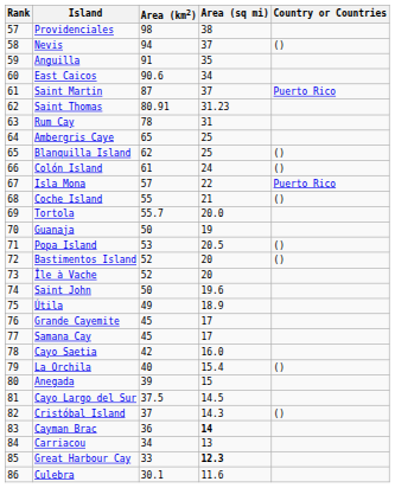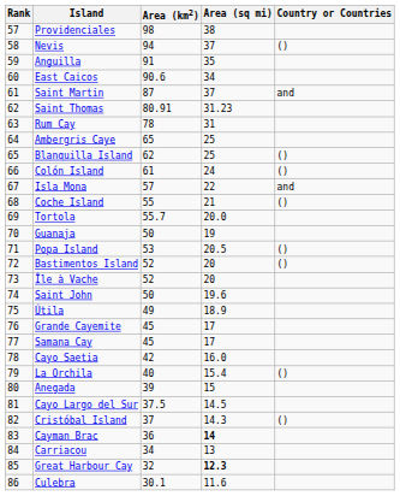 <table class="wikitable sortable">
 <tr>
 <th>Rank</th>
 <th>Island</th>
 <th>Area (km<sup>2</sup>)</th>
 <th>Area (sq mi)</th>
 <th>Country or Countries</th>
 </tr>
 <tr>
 <td>57</td>
 <td><a href='#'>Providenciales</a></td>
 <td>98</td>
 <td>38</td>
 <td></td>
 </tr>
 <tr>
 <td>58</td>
 <td><a href='#'>Nevis</a></td>
 <td>94</td>
 <td>37</td>
 <td> ()</td>
 </tr>
 <tr>
 <td>59</td>
 <td><a href='#'>Anguilla</a></td>
 <td>91</td>
 <td>35</td>
 <td></td>
 </tr>
 <tr>
 <td>60</td>
 <td><a href='#'>East Caicos</a></td>
 <td>90.6</td>
 <td>34</td>
 <td></td>
 </tr>
 <tr>
 <td>61</td>
 <td><a href='#'>Saint Martin</a></td>
 <td>87</td>
 <td>37</td>
-<td> <a href='#'>Puerto Rico</a></td>
+<td> and </td>
 </tr>
 <tr>
 <td>62</td>
 <td><a href='#'>Saint Thomas</a></td>
 <td>80.91</td>
 <td>31.23</td>
 <td></td>
 </tr>
 <tr>
 <td>63</td>
 <td><a href='#'>Rum Cay</a></td>
 <td>78</td>
 <td>31</td>
 <td></td>
 </tr>
 <tr>
 <td>64</td>
 <td><a href='#'>Ambergris Caye</a></td>
 <td>65</td>
 <td>25</td>
 <td></td>
 </tr>
 <tr>
 <td>65</td>
 <td><a href='#'>Blanquilla Island</a></td>
 <td>62</td>
 <td>25</td>
 <td> ()</td>
 </tr>
 <tr>
 <td>66</td>
 <td><a href='#'>Colón Island</a></td>
 <td>61</td>
 <td>24</td>
 <td> ()</td>
 </tr>
 <tr>
 <td>67</td>
 <td><a href='#'>Isla Mona</a></td>
 <td>57</td>
 <td>22</td>
-<td> <a href='#'>Puerto Rico</a></td>
+<td> and </td>
 </tr>
 <tr>
 <td>68</td>
 <td><a href='#'>Coche Island</a></td>
 <td>55</td>
 <td>21</td>
 <td> ()</td>
 </tr>
 <tr trinadad and >
 <td>69</td>
 <td><a href='#'>Tortola</a></td>
 <td>55.7</td>
 <td>20.0</td>
 <td></td>
 </tr>
 <tr>
 <td>70</td>
 <td><a href='#'>Guanaja</a></td>
 <td>50</td>
 <td>19</td>
 <td></td>
 </tr>
 <tr>
 <td>71</td>
 <td><a href='#'>Popa Island</a></td>
 <td>53</td>
 <td>20.5</td>
 <td> ()</td>
 </tr>
 <tr>
 <td>72</td>
 <td><a href='#'>Bastimentos Island</a></td>
 <td>52</td>
 <td>20</td>
 <td> ()</td>
 </tr>
 <tr>
 <td>73</td>
 <td><a href='#'>Île à Vache</a></td>
 <td>52</td>
 <td>20</td>
 <td></td>
 </tr>
 <tr>
 <td>74</td>
 <td><a href='#'>Saint John</a></td>
 <td>50</td>
 <td>19.6</td>
 <td></td>
 </tr>
 <tr>
 <td>75</td>
 <td><a href='#'>Útila</a></td>
 <td>49</td>
 <td>18.9</td>
 <td></td>
 </tr>
 <tr>
 <td>76</td>
 <td><a href='#'>Grande Cayemite</a></td>
 <td>45</td>
 <td>17</td>
 <td></td>
 </tr>
 <tr>
 <td>77</td>
 <td><a href='#'>Samana Cay</a></td>
 <td>45</td>
 <td>17</td>
 <td></td>
 </tr>
 <tr>
 <td>78</td>
 <td><a href='#'>Cayo Saetia</a></td>
 <td>42</td>
 <td>16.0</td>
 <td></td>
 </tr>
 <tr>
 <td>79</td>
 <td><a href='#'>La Orchila</a></td>
 <td>40</td>
 <td>15.4</td>
 <td> ()</td>
 </tr>
 <tr>
 <td>80</td>
 <td><a href='#'>Anegada</a></td>
 <td>39</td>
 <td>15</td>
 <td></td>
 </tr>
 <tr>
 <td>81</td>
 <td><a href='#'>Cayo Largo del Sur</a></td>
 <td>37.5</td>
 <td>14.5</td>
 <td></td>
 </tr>
 <tr>
 <td>82</td>
 <td><a href='#'>Cristóbal Island</a></td>
 <td>37</td>
 <td>14.3</td>
 <td> ()</td>
 </tr>
 <tr>
 <td>83</td>
 <td><a href='#'>Cayman Brac</a></td>
 <td>36</td>
 <td><strong>14</strong></td>
 <td></td>
 </tr>
 <tr>
 <td>84</td>
 <td><a href='#'>Carriacou</a></td>
 <td>34</td>
 <td>13</td>
 <td></td>
 </tr>
 <tr>
 <td>85</td>
 <td><a href='#'>Great Harbour Cay</a></td>
-<td>33</td>
+<td>32</td>
 <td><strong>12.3</strong></td>
 <td></td>
 </tr>
 <tr>
 <td>86</td>
 <td><a href='#'>Culebra</a></td>
 <td>30.1</td>
 <td>11.6</td>
 <td></td>
 </tr>
 </table>
